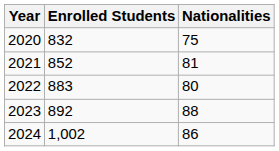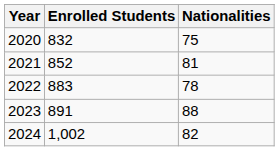 <table class="wikitable">
 <tr>
 <th>Year</th>
 <th>Enrolled Students</th>
 <th>Nationalities</th>
 </tr>
 <tr>
 <td>2020</td>
 <td>832</td>
 <td>75</td>
 </tr>
 <tr>
 <td>2021</td>
 <td>852</td>
 <td>81</td>
 </tr>
 <tr>
 <td>2022</td>
 <td>883</td>
-<td>80</td>
+<td>78</td>
 </tr>
 <tr>
 <td>2023</td>
-<td>892</td>
+<td>891</td>
 <td>88</td>
 </tr>
 <tr>
 <td>2024</td>
 <td>1,002</td>
-<td>86</td>
+<td>82</td>
 </tr>
 </table>
